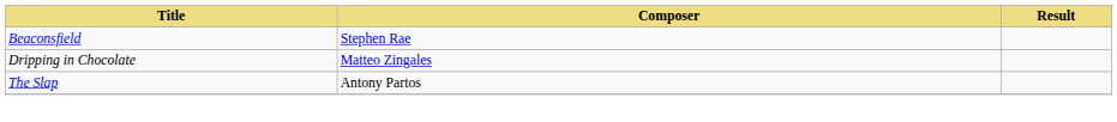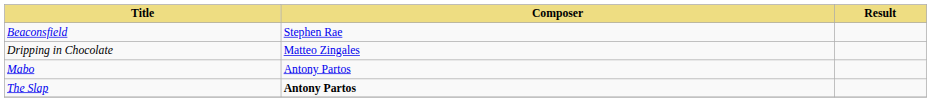 <table class="wikitable" width=100%>
 <tr>
 <th style="width:30%;background:#EEDD82;">Title</th>
 <th style="width:60%;background:#EEDD82;">Composer</th>
 <th style="width:10%;background:#EEDD82;">Result<br></th>
 </tr>
 <tr>
 <td><em><a href='#'>Beaconsfield</a></em></td>
 <td><a href='#'>Stephen Rae</a></td>
 <td></td>
 </tr>
 <tr>
 <td><em>Dripping in Chocolate</em></td>
 <td><a href='#'>Matteo Zingales</a></td>
 <td></td>
 </tr>
 <tr>
+<td><em><a href='#'>Mabo</a></em></td>
+<td><a href='#'>Antony Partos</a></td>
+<td></td>
+</tr>
+<tr>
 <td><em><a href='#'>The Slap</a></em></td>
-<td>Antony Partos</td>
+<td><strong>Antony Partos</strong></td>
 <td></td>
 </tr>
 <tr>
 </tr>
 </table>
